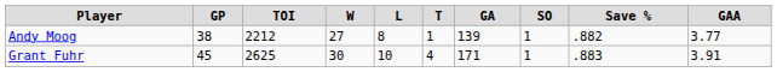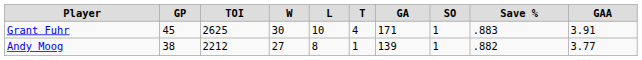 <table class="wikitable" style="width:50%;">
 <tr style="text-align:center; background:#ddd;">
 <td><strong>Player</strong></td>
 <td><strong>GP</strong></td>
 <td><strong>TOI</strong></td>
 <td><strong>W</strong></td>
 <td><strong>L</strong></td>
 <td><strong>T</strong></td>
 <td><strong>GA</strong></td>
 <td><strong>SO</strong></td>
 <td><strong>Save %</strong></td>
 <td><strong>GAA</strong></td>
 </tr>
 <tr>
+<td><a href='#'>Grant Fuhr</a></td>
+<td>45</td>
+<td>2625</td>
+<td>30</td>
+<td>10</td>
+<td>4</td>
+<td>171</td>
+<td>1</td>
+<td>.883</td>
+<td>3.91</td>
+</tr>
+<tr>
 <td><a href='#'>Andy Moog</a></td>
 <td>38</td>
 <td>2212</td>
 <td>27</td>
 <td>8</td>
 <td>1</td>
 <td>139</td>
 <td>1</td>
 <td>.882</td>
 <td>3.77</td>
 </tr>
-<tr>
-<td><a href='#'>Grant Fuhr</a></td>
-<td>45</td>
-<td>2625</td>
-<td>30</td>
-<td>10</td>
-<td>4</td>
-<td>171</td>
-<td>1</td>
-<td>.883</td>
-<td>3.91</td>
-</tr>
 </table>
